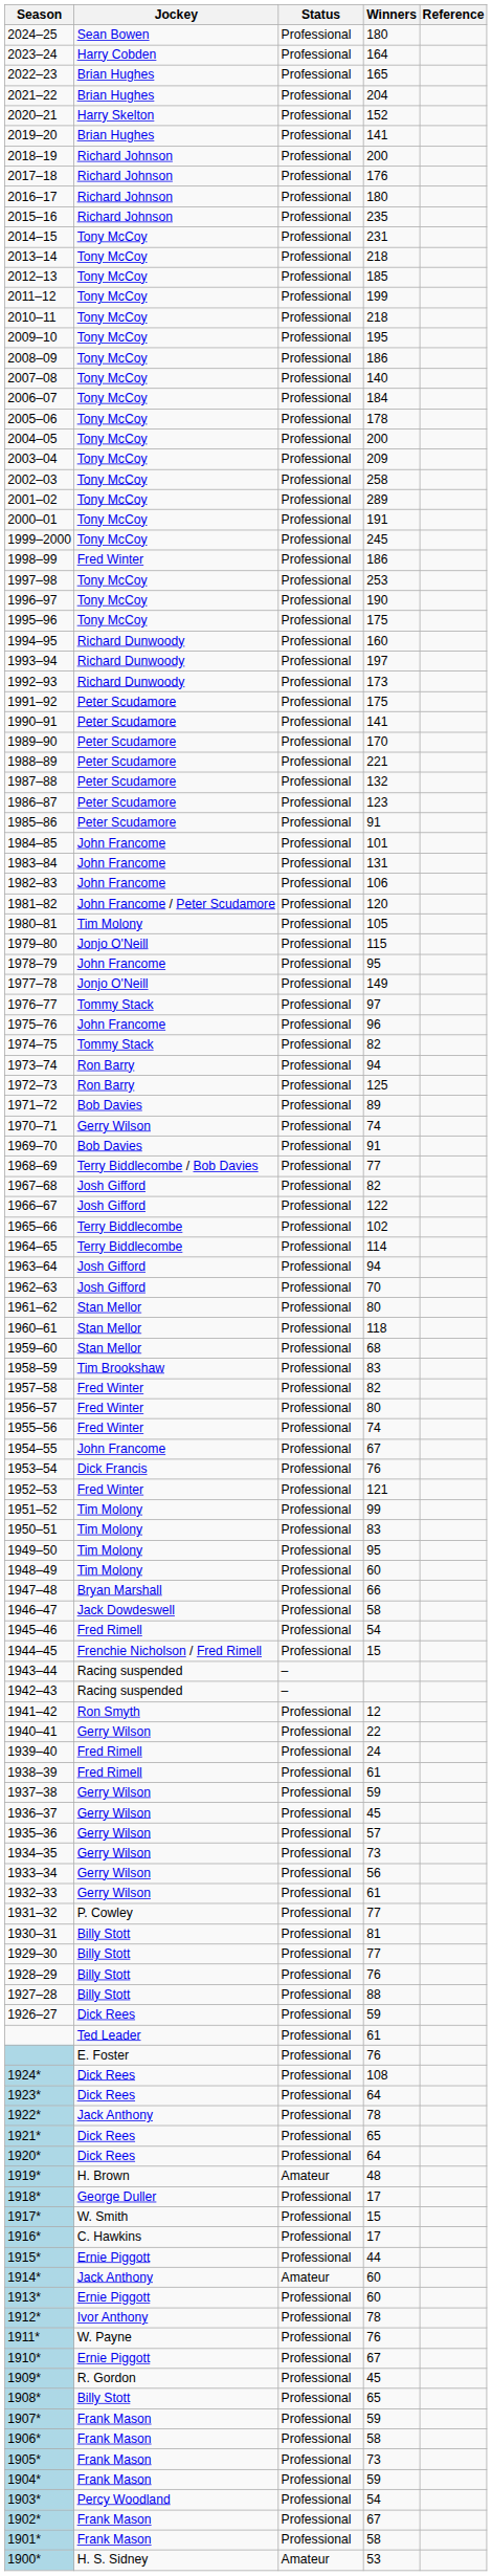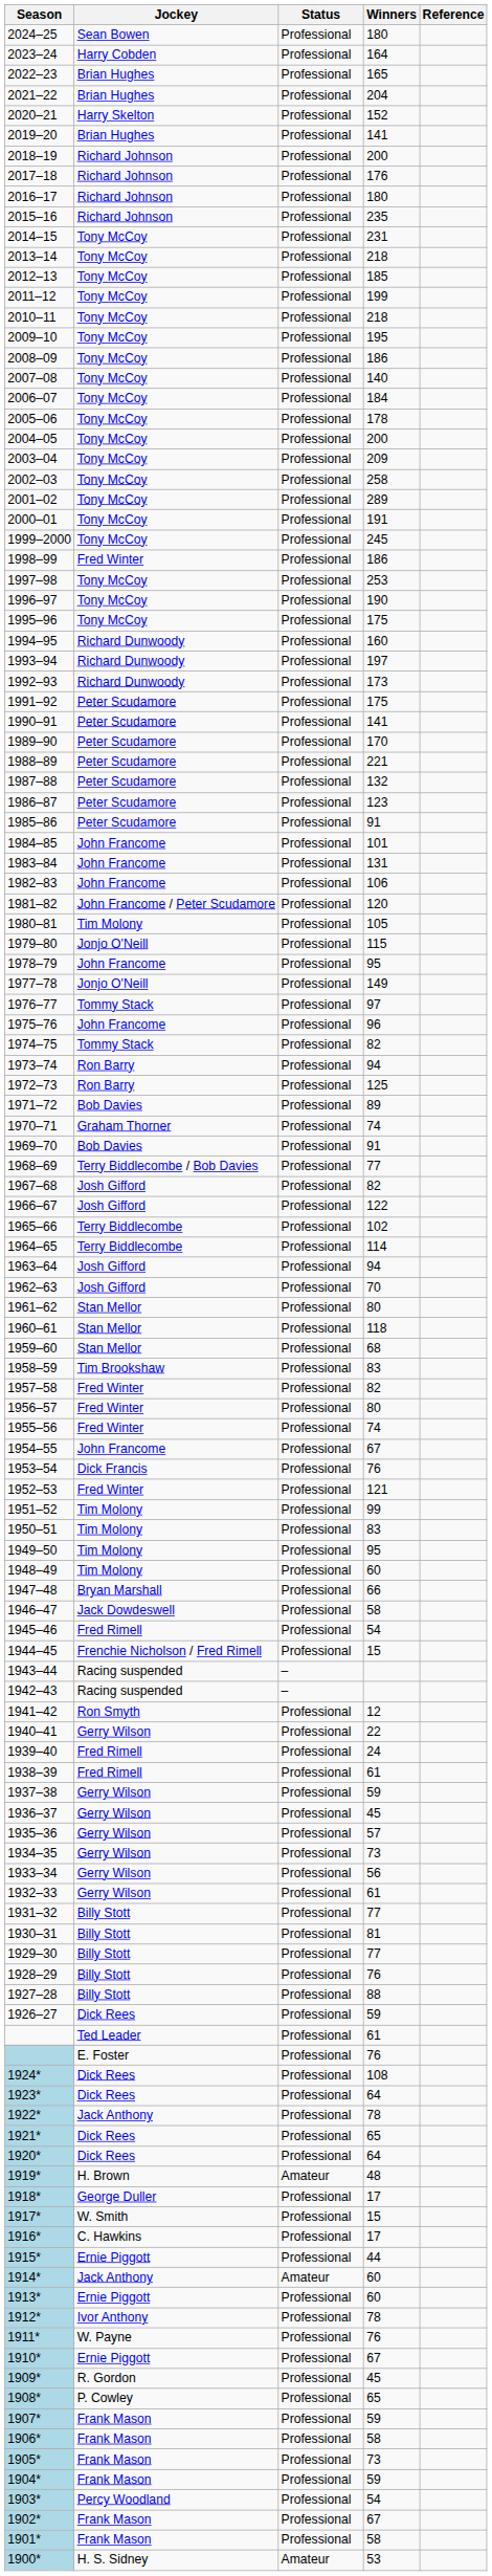 <table class="wikitable sortable">
 <tr>
 <th>Season</th>
 <th>Jockey</th>
 <th>Status</th>
 <th>Winners</th>
 <th class="unsortable">Reference</th>
 </tr>
 <tr>
 <td>2024–25</td>
 <td><a href='#'>Sean Bowen</a></td>
 <td>Professional</td>
 <td>180</td>
 <td></td>
 </tr>
 <tr>
 <td>2023–24</td>
 <td><a href='#'>Harry Cobden</a></td>
 <td>Professional</td>
 <td>164</td>
 <td></td>
 </tr>
 <tr>
 <td>2022–23</td>
 <td><a href='#'>Brian Hughes</a></td>
 <td>Professional</td>
 <td>165</td>
 <td></td>
 </tr>
 <tr>
 <td>2021–22</td>
 <td><a href='#'>Brian Hughes</a></td>
 <td>Professional</td>
 <td>204</td>
 <td></td>
 </tr>
 <tr>
 <td>2020–21</td>
 <td><a href='#'>Harry Skelton</a></td>
 <td>Professional</td>
 <td>152</td>
 <td></td>
 </tr>
 <tr>
 <td>2019–20</td>
 <td><a href='#'>Brian Hughes</a></td>
 <td>Professional</td>
 <td>141</td>
 <td></td>
 </tr>
 <tr>
 <td>2018–19</td>
 <td><a href='#'>Richard Johnson</a></td>
 <td>Professional</td>
 <td>200</td>
 <td></td>
 </tr>
 <tr>
 <td>2017–18</td>
 <td><a href='#'>Richard Johnson</a></td>
 <td>Professional</td>
 <td>176</td>
 <td></td>
 </tr>
 <tr>
 <td>2016–17</td>
 <td><a href='#'>Richard Johnson</a></td>
 <td>Professional</td>
 <td>180</td>
 <td></td>
 </tr>
 <tr>
 <td>2015–16</td>
 <td><a href='#'>Richard Johnson</a></td>
 <td>Professional</td>
 <td>235</td>
 <td></td>
 </tr>
 <tr>
 <td>2014–15</td>
 <td><a href='#'>Tony McCoy</a></td>
 <td>Professional</td>
 <td>231</td>
 <td></td>
 </tr>
 <tr>
 <td>2013–14</td>
 <td><a href='#'>Tony McCoy</a></td>
 <td>Professional</td>
 <td>218</td>
 <td></td>
 </tr>
 <tr>
 <td>2012–13</td>
 <td><a href='#'>Tony McCoy</a></td>
 <td>Professional</td>
 <td>185</td>
 <td></td>
 </tr>
 <tr>
 <td>2011–12</td>
 <td><a href='#'>Tony McCoy</a></td>
 <td>Professional</td>
 <td>199</td>
 <td></td>
 </tr>
 <tr>
 <td>2010–11</td>
 <td><a href='#'>Tony McCoy</a></td>
 <td>Professional</td>
 <td>218</td>
 <td></td>
 </tr>
 <tr>
 <td>2009–10</td>
 <td><a href='#'>Tony McCoy</a></td>
 <td>Professional</td>
 <td>195</td>
 <td></td>
 </tr>
 <tr>
 <td>2008–09</td>
 <td><a href='#'>Tony McCoy</a></td>
 <td>Professional</td>
 <td>186</td>
 <td></td>
 </tr>
 <tr>
 <td>2007–08</td>
 <td><a href='#'>Tony McCoy</a></td>
 <td>Professional</td>
 <td>140</td>
 <td></td>
 </tr>
 <tr>
 <td>2006–07</td>
 <td><a href='#'>Tony McCoy</a></td>
 <td>Professional</td>
 <td>184</td>
 <td></td>
 </tr>
 <tr>
 <td>2005–06</td>
 <td><a href='#'>Tony McCoy</a></td>
 <td>Professional</td>
 <td>178</td>
 <td></td>
 </tr>
 <tr>
 <td>2004–05</td>
 <td><a href='#'>Tony McCoy</a></td>
 <td>Professional</td>
 <td>200</td>
 <td></td>
 </tr>
 <tr>
 <td>2003–04</td>
 <td><a href='#'>Tony McCoy</a></td>
 <td>Professional</td>
 <td>209</td>
 <td></td>
 </tr>
 <tr>
 <td>2002–03</td>
 <td><a href='#'>Tony McCoy</a></td>
 <td>Professional</td>
 <td>258</td>
 <td></td>
 </tr>
 <tr>
 <td>2001–02</td>
 <td><a href='#'>Tony McCoy</a></td>
 <td>Professional</td>
 <td>289</td>
 <td></td>
 </tr>
 <tr>
 <td>2000–01</td>
 <td><a href='#'>Tony McCoy</a></td>
 <td>Professional</td>
 <td>191</td>
 <td></td>
 </tr>
 <tr>
 <td>1999–2000</td>
 <td><a href='#'>Tony McCoy</a></td>
 <td>Professional</td>
 <td>245</td>
 <td></td>
 </tr>
 <tr>
 <td>1998–99</td>
 <td><a href='#'>Fred Winter</a></td>
 <td>Professional</td>
 <td>186</td>
 <td></td>
 </tr>
 <tr>
 <td>1997–98</td>
 <td><a href='#'>Tony McCoy</a></td>
 <td>Professional</td>
 <td>253</td>
 <td></td>
 </tr>
 <tr>
 <td>1996–97</td>
 <td><a href='#'>Tony McCoy</a></td>
 <td>Professional</td>
 <td>190</td>
 <td></td>
 </tr>
 <tr>
 <td>1995–96</td>
 <td><a href='#'>Tony McCoy</a></td>
 <td>Professional</td>
 <td>175</td>
 <td></td>
 </tr>
 <tr>
 <td>1994–95</td>
 <td><a href='#'>Richard Dunwoody</a></td>
 <td>Professional</td>
 <td>160</td>
 <td></td>
 </tr>
 <tr>
 <td>1993–94</td>
 <td><a href='#'>Richard Dunwoody</a></td>
 <td>Professional</td>
 <td>197</td>
 <td></td>
 </tr>
 <tr>
 <td>1992–93</td>
 <td><a href='#'>Richard Dunwoody</a></td>
 <td>Professional</td>
 <td>173</td>
 <td></td>
 </tr>
 <tr>
 <td>1991–92</td>
 <td><a href='#'>Peter Scudamore</a></td>
 <td>Professional</td>
 <td>175</td>
 <td></td>
 </tr>
 <tr>
 <td>1990–91</td>
 <td><a href='#'>Peter Scudamore</a></td>
 <td>Professional</td>
 <td>141</td>
 <td></td>
 </tr>
 <tr>
 <td>1989–90</td>
 <td><a href='#'>Peter Scudamore</a></td>
 <td>Professional</td>
 <td>170</td>
 <td></td>
 </tr>
 <tr>
 <td>1988–89</td>
 <td><a href='#'>Peter Scudamore</a></td>
 <td>Professional</td>
 <td>221</td>
 <td></td>
 </tr>
 <tr>
 <td>1987–88</td>
 <td><a href='#'>Peter Scudamore</a></td>
 <td>Professional</td>
 <td>132</td>
 <td></td>
 </tr>
 <tr>
 <td>1986–87</td>
 <td><a href='#'>Peter Scudamore</a></td>
 <td>Professional</td>
 <td>123</td>
 <td></td>
 </tr>
 <tr>
 <td>1985–86</td>
 <td><a href='#'>Peter Scudamore</a></td>
 <td>Professional</td>
 <td>91</td>
 <td></td>
 </tr>
 <tr>
 <td>1984–85</td>
 <td><a href='#'>John Francome</a></td>
 <td>Professional</td>
 <td>101</td>
 <td></td>
 </tr>
 <tr>
 <td>1983–84</td>
 <td><a href='#'>John Francome</a></td>
 <td>Professional</td>
 <td>131</td>
 <td></td>
 </tr>
 <tr>
 <td>1982–83</td>
 <td><a href='#'>John Francome</a></td>
 <td>Professional</td>
 <td>106</td>
 <td></td>
 </tr>
 <tr>
 <td>1981–82</td>
 <td><a href='#'>John Francome</a> / <a href='#'>Peter Scudamore</a></td>
 <td>Professional</td>
 <td>120</td>
 <td></td>
 </tr>
 <tr>
 <td>1980–81</td>
 <td><a href='#'>Tim Molony</a></td>
 <td>Professional</td>
 <td>105</td>
 <td></td>
 </tr>
 <tr>
 <td>1979–80</td>
 <td><a href='#'>Jonjo O'Neill</a></td>
 <td>Professional</td>
 <td>115</td>
 <td></td>
 </tr>
 <tr>
 <td>1978–79</td>
 <td><a href='#'>John Francome</a></td>
 <td>Professional</td>
 <td>95</td>
 <td></td>
 </tr>
 <tr>
 <td>1977–78</td>
 <td><a href='#'>Jonjo O'Neill</a></td>
 <td>Professional</td>
 <td>149</td>
 <td></td>
 </tr>
 <tr>
 <td>1976–77</td>
 <td><a href='#'>Tommy Stack</a></td>
 <td>Professional</td>
 <td>97</td>
 <td></td>
 </tr>
 <tr>
 <td>1975–76</td>
 <td><a href='#'>John Francome</a></td>
 <td>Professional</td>
 <td>96</td>
 <td></td>
 </tr>
 <tr>
 <td>1974–75</td>
 <td><a href='#'>Tommy Stack</a></td>
 <td>Professional</td>
 <td>82</td>
 <td></td>
 </tr>
 <tr>
 <td>1973–74</td>
 <td><a href='#'>Ron Barry</a></td>
 <td>Professional</td>
 <td>94</td>
 <td></td>
 </tr>
 <tr>
 <td>1972–73</td>
 <td><a href='#'>Ron Barry</a></td>
 <td>Professional</td>
 <td>125</td>
 <td></td>
 </tr>
 <tr>
 <td>1971–72</td>
 <td><a href='#'>Bob Davies</a></td>
 <td>Professional</td>
 <td>89</td>
 <td></td>
 </tr>
 <tr>
 <td>1970–71</td>
-<td><a href='#'>Gerry Wilson</a></td>
+<td><a href='#'>Graham Thorner</a></td>
 <td>Professional</td>
 <td>74</td>
 <td></td>
 </tr>
 <tr>
 <td>1969–70</td>
 <td><a href='#'>Bob Davies</a></td>
 <td>Professional</td>
 <td>91</td>
 <td></td>
 </tr>
 <tr>
 <td>1968–69</td>
 <td><a href='#'>Terry Biddlecombe</a> / <a href='#'>Bob Davies</a></td>
 <td>Professional</td>
 <td>77</td>
 <td></td>
 </tr>
 <tr>
 <td>1967–68</td>
 <td><a href='#'>Josh Gifford</a></td>
 <td>Professional</td>
 <td>82</td>
 <td></td>
 </tr>
 <tr>
 <td>1966–67</td>
 <td><a href='#'>Josh Gifford</a></td>
 <td>Professional</td>
 <td>122</td>
 <td></td>
 </tr>
 <tr>
 <td>1965–66</td>
 <td><a href='#'>Terry Biddlecombe</a></td>
 <td>Professional</td>
 <td>102</td>
 <td></td>
 </tr>
 <tr>
 <td>1964–65</td>
 <td><a href='#'>Terry Biddlecombe</a></td>
 <td>Professional</td>
 <td>114</td>
 <td></td>
 </tr>
 <tr>
 <td>1963–64</td>
 <td><a href='#'>Josh Gifford</a></td>
 <td>Professional</td>
 <td>94</td>
 <td></td>
 </tr>
 <tr>
 <td>1962–63</td>
 <td><a href='#'>Josh Gifford</a></td>
 <td>Professional</td>
 <td>70</td>
 <td></td>
 </tr>
 <tr>
 <td>1961–62</td>
 <td><a href='#'>Stan Mellor</a></td>
 <td>Professional</td>
 <td>80</td>
 <td></td>
 </tr>
 <tr>
 <td>1960–61</td>
 <td><a href='#'>Stan Mellor</a></td>
 <td>Professional</td>
 <td>118</td>
 <td></td>
 </tr>
 <tr>
 <td>1959–60</td>
 <td><a href='#'>Stan Mellor</a></td>
 <td>Professional</td>
 <td>68</td>
 <td></td>
 </tr>
 <tr>
 <td>1958–59</td>
 <td><a href='#'>Tim Brookshaw</a></td>
 <td>Professional</td>
 <td>83</td>
 <td></td>
 </tr>
 <tr>
 <td>1957–58</td>
 <td><a href='#'>Fred Winter</a></td>
 <td>Professional</td>
 <td>82</td>
 <td></td>
 </tr>
 <tr>
 <td>1956–57</td>
 <td><a href='#'>Fred Winter</a></td>
 <td>Professional</td>
 <td>80</td>
 <td></td>
 </tr>
 <tr>
 <td>1955–56</td>
 <td><a href='#'>Fred Winter</a></td>
 <td>Professional</td>
 <td>74</td>
 <td></td>
 </tr>
 <tr>
 <td>1954–55</td>
 <td><a href='#'>John Francome</a></td>
 <td>Professional</td>
 <td>67</td>
 <td></td>
 </tr>
 <tr>
 <td>1953–54</td>
 <td><a href='#'>Dick Francis</a></td>
 <td>Professional</td>
 <td>76</td>
 <td></td>
 </tr>
 <tr>
 <td>1952–53</td>
 <td><a href='#'>Fred Winter</a></td>
 <td>Professional</td>
 <td>121</td>
 <td></td>
 </tr>
 <tr>
 <td>1951–52</td>
 <td><a href='#'>Tim Molony</a></td>
 <td>Professional</td>
 <td>99</td>
 <td></td>
 </tr>
 <tr>
 <td>1950–51</td>
 <td><a href='#'>Tim Molony</a></td>
 <td>Professional</td>
 <td>83</td>
 <td></td>
 </tr>
 <tr>
 <td>1949–50</td>
 <td><a href='#'>Tim Molony</a></td>
 <td>Professional</td>
 <td>95</td>
 <td></td>
 </tr>
 <tr>
 <td>1948–49</td>
 <td><a href='#'>Tim Molony</a></td>
 <td>Professional</td>
 <td>60</td>
 <td></td>
 </tr>
 <tr>
 <td>1947–48</td>
 <td><a href='#'>Bryan Marshall</a></td>
 <td>Professional</td>
 <td>66</td>
 <td></td>
 </tr>
 <tr>
 <td>1946–47</td>
 <td><a href='#'>Jack Dowdeswell</a></td>
 <td>Professional</td>
 <td>58</td>
 <td></td>
 </tr>
 <tr>
 <td>1945–46</td>
 <td><a href='#'>Fred Rimell</a></td>
 <td>Professional</td>
 <td>54</td>
 <td></td>
 </tr>
 <tr>
 <td>1944–45</td>
 <td><a href='#'>Frenchie Nicholson</a> / <a href='#'>Fred Rimell</a></td>
 <td>Professional</td>
 <td>15</td>
 <td></td>
 </tr>
 <tr>
 <td>1943–44</td>
 <td>Racing suspended</td>
 <td>–</td>
 <td></td>
 <td></td>
 </tr>
 <tr>
 <td>1942–43</td>
 <td>Racing suspended</td>
 <td>–</td>
 <td></td>
 <td></td>
 </tr>
 <tr>
 <td>1941–42</td>
 <td><a href='#'>Ron Smyth</a></td>
 <td>Professional</td>
 <td>12</td>
 <td></td>
 </tr>
 <tr>
 <td>1940–41</td>
 <td><a href='#'>Gerry Wilson</a></td>
 <td>Professional</td>
 <td>22</td>
 <td></td>
 </tr>
 <tr>
 <td>1939–40</td>
 <td><a href='#'>Fred Rimell</a></td>
 <td>Professional</td>
 <td>24</td>
 <td></td>
 </tr>
 <tr>
 <td>1938–39</td>
 <td><a href='#'>Fred Rimell</a></td>
 <td>Professional</td>
 <td>61</td>
 <td></td>
 </tr>
 <tr>
 <td>1937–38</td>
 <td><a href='#'>Gerry Wilson</a></td>
 <td>Professional</td>
 <td>59</td>
 <td></td>
 </tr>
 <tr>
 <td>1936–37</td>
 <td><a href='#'>Gerry Wilson</a></td>
 <td>Professional</td>
 <td>45</td>
 <td></td>
 </tr>
 <tr>
 <td>1935–36</td>
 <td><a href='#'>Gerry Wilson</a></td>
 <td>Professional</td>
 <td>57</td>
 <td></td>
 </tr>
 <tr>
 <td>1934–35</td>
 <td><a href='#'>Gerry Wilson</a></td>
 <td>Professional</td>
 <td>73</td>
 <td></td>
 </tr>
 <tr>
 <td>1933–34</td>
 <td><a href='#'>Gerry Wilson</a></td>
 <td>Professional</td>
 <td>56</td>
 <td></td>
 </tr>
 <tr>
 <td>1932–33</td>
 <td><a href='#'>Gerry Wilson</a></td>
 <td>Professional</td>
 <td>61</td>
 <td></td>
 </tr>
 <tr>
 <td>1931–32</td>
-<td>P. Cowley</td>
+<td><a href='#'>Billy Stott</a></td>
 <td>Professional</td>
 <td>77</td>
 <td></td>
 </tr>
 <tr>
 <td>1930–31</td>
 <td><a href='#'>Billy Stott</a></td>
 <td>Professional</td>
 <td>81</td>
 <td></td>
 </tr>
 <tr>
 <td>1929–30</td>
 <td><a href='#'>Billy Stott</a></td>
 <td>Professional</td>
 <td>77</td>
 <td></td>
 </tr>
 <tr>
 <td>1928–29</td>
 <td><a href='#'>Billy Stott</a></td>
 <td>Professional</td>
 <td>76</td>
 <td></td>
 </tr>
 <tr>
 <td>1927–28</td>
 <td><a href='#'>Billy Stott</a></td>
 <td>Professional</td>
 <td>88</td>
 <td></td>
 </tr>
 <tr>
 <td>1926–27</td>
 <td><a href='#'>Dick Rees</a></td>
 <td>Professional</td>
 <td>59</td>
 <td></td>
 </tr>
 <tr>
 <td></td>
 <td><a href='#'>Ted Leader</a></td>
 <td>Professional</td>
 <td>61</td>
 <td></td>
 </tr>
 <tr>
 <td style="background:lightblue; color:black"></td>
 <td>E. Foster</td>
 <td>Professional</td>
 <td>76</td>
 <td></td>
 </tr>
 <tr>
 <td style="background:lightblue; color:black">1924*</td>
 <td><a href='#'>Dick Rees</a></td>
 <td>Professional</td>
 <td>108</td>
 <td></td>
 </tr>
 <tr>
 <td style="background:lightblue; color:black">1923*</td>
 <td><a href='#'>Dick Rees</a></td>
 <td>Professional</td>
 <td>64</td>
 <td></td>
 </tr>
 <tr>
 <td style="background:lightblue; color:black">1922*</td>
 <td><a href='#'>Jack Anthony</a></td>
 <td>Professional</td>
 <td>78</td>
 <td></td>
 </tr>
 <tr>
 <td style="background:lightblue; color:black">1921*</td>
 <td><a href='#'>Dick Rees</a></td>
 <td>Professional</td>
 <td>65</td>
 <td></td>
 </tr>
 <tr>
 <td style="background:lightblue; color:black">1920*</td>
 <td><a href='#'>Dick Rees</a></td>
 <td>Professional</td>
 <td>64</td>
 <td></td>
 </tr>
 <tr>
 <td style="background:lightblue; color:black">1919*</td>
 <td>H. Brown</td>
 <td>Amateur</td>
 <td>48</td>
 <td></td>
 </tr>
 <tr>
 <td style="background:lightblue; color:black">1918*</td>
 <td><a href='#'>George Duller</a></td>
 <td>Professional</td>
 <td>17</td>
 <td></td>
 </tr>
 <tr>
 <td style="background:lightblue; color:black">1917*</td>
 <td>W. Smith</td>
 <td>Professional</td>
 <td>15</td>
 <td></td>
 </tr>
 <tr>
 <td style="background:lightblue; color:black">1916*</td>
 <td>C. Hawkins</td>
 <td>Professional</td>
 <td>17</td>
 <td></td>
 </tr>
 <tr>
 <td style="background:lightblue; color:black">1915*</td>
 <td><a href='#'>Ernie Piggott</a></td>
 <td>Professional</td>
 <td>44</td>
 <td></td>
 </tr>
 <tr>
 <td style="background:lightblue; color:black">1914*</td>
 <td><a href='#'>Jack Anthony</a></td>
 <td>Amateur</td>
 <td>60</td>
 <td></td>
 </tr>
 <tr>
 <td style="background:lightblue; color:black">1913*</td>
 <td><a href='#'>Ernie Piggott</a></td>
 <td>Professional</td>
 <td>60</td>
 <td></td>
 </tr>
 <tr>
 <td style="background:lightblue; color:black">1912*</td>
 <td><a href='#'>Ivor Anthony</a></td>
 <td>Professional</td>
 <td>78</td>
 <td></td>
 </tr>
 <tr>
 <td style="background:lightblue; color:black">1911*</td>
 <td>W. Payne</td>
 <td>Professional</td>
 <td>76</td>
 <td></td>
 </tr>
 <tr>
 <td style="background:lightblue; color:black">1910*</td>
 <td><a href='#'>Ernie Piggott</a></td>
 <td>Professional</td>
 <td>67</td>
 <td></td>
 </tr>
 <tr>
 <td style="background:lightblue; color:black">1909*</td>
 <td>R. Gordon</td>
 <td>Professional</td>
 <td>45</td>
 <td></td>
 </tr>
 <tr>
 <td style="background:lightblue; color:black">1908*</td>
-<td><a href='#'>Billy Stott</a></td>
+<td>P. Cowley</td>
 <td>Professional</td>
 <td>65</td>
 <td></td>
 </tr>
 <tr>
 <td style="background:lightblue; color:black">1907*</td>
 <td><a href='#'>Frank Mason</a></td>
 <td>Professional</td>
 <td>59</td>
 <td></td>
 </tr>
 <tr>
 <td style="background:lightblue; color:black">1906*</td>
 <td><a href='#'>Frank Mason</a></td>
 <td>Professional</td>
 <td>58</td>
 <td></td>
 </tr>
 <tr>
 <td style="background:lightblue; color:black">1905*</td>
 <td><a href='#'>Frank Mason</a></td>
 <td>Professional</td>
 <td>73</td>
 <td></td>
 </tr>
 <tr>
 <td style="background:lightblue; color:black">1904*</td>
 <td><a href='#'>Frank Mason</a></td>
 <td>Professional</td>
 <td>59</td>
 <td></td>
 </tr>
 <tr>
 <td style="background:lightblue; color:black">1903*</td>
 <td><a href='#'>Percy Woodland</a></td>
 <td>Professional</td>
 <td>54</td>
 <td></td>
 </tr>
 <tr>
 <td style="background:lightblue; color:black">1902*</td>
 <td><a href='#'>Frank Mason</a></td>
 <td>Professional</td>
 <td>67</td>
 <td></td>
 </tr>
 <tr>
 <td style="background:lightblue; color:black">1901*</td>
 <td><a href='#'>Frank Mason</a></td>
 <td>Professional</td>
 <td>58</td>
 <td></td>
 </tr>
 <tr>
 <td style="background:lightblue; color:black">1900*</td>
 <td>H. S. Sidney</td>
 <td width="100">Amateur</td>
 <td>53</td>
 <td></td>
 </tr>
 </table>
